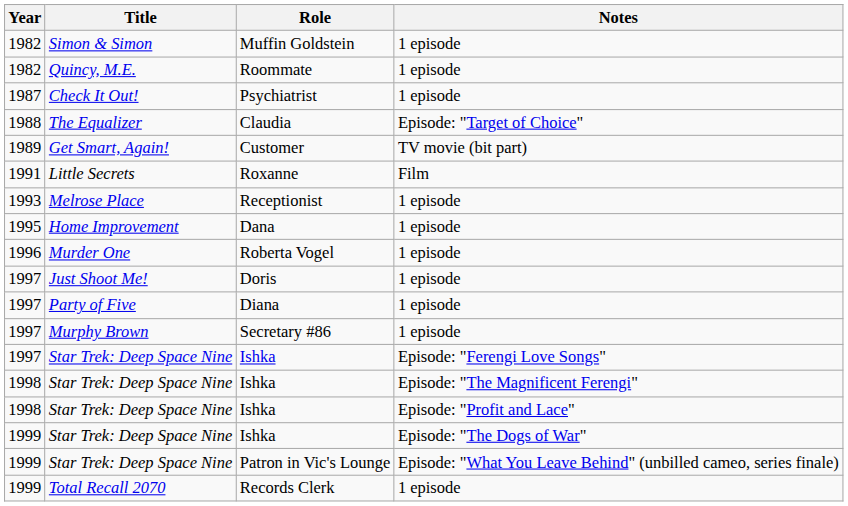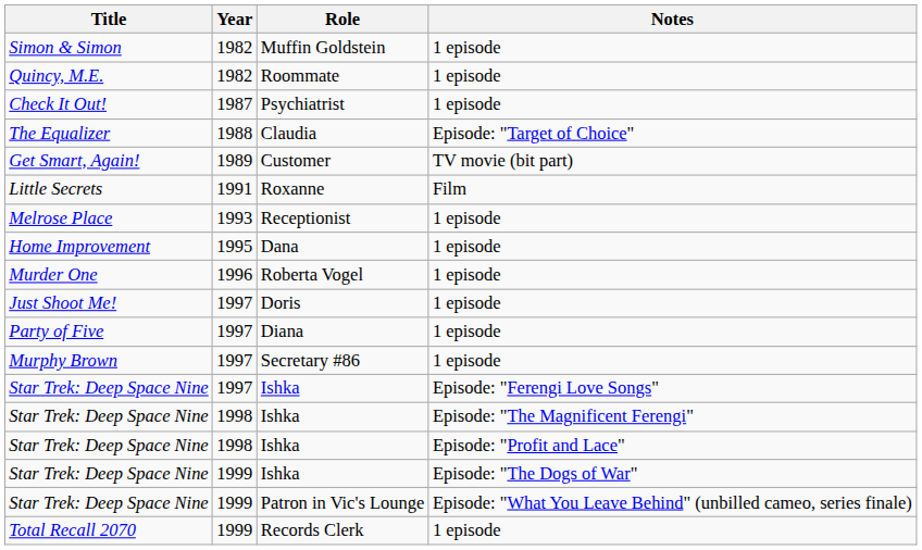 <table class="wikitable sortable">
 <tr>
+<th>Title</th>
 <th>Year</th>
-<th>Title</th>
 <th>Role</th>
 <th>Notes</th>
 </tr>
 <tr>
+<td><em><a href='#'>Simon & Simon</a></em></td>
 <td>1982</td>
-<td><em><a href='#'>Simon & Simon</a></em></td>
 <td>Muffin Goldstein</td>
 <td>1 episode</td>
 </tr>
 <tr>
+<td><em><a href='#'>Quincy, M.E.</a></em></td>
 <td>1982</td>
-<td><em><a href='#'>Quincy, M.E.</a></em></td>
 <td>Roommate</td>
 <td>1 episode</td>
 </tr>
 <tr>
+<td><em><a href='#'>Check It Out!</a></em></td>
 <td>1987</td>
-<td><em><a href='#'>Check It Out!</a></em></td>
 <td>Psychiatrist</td>
 <td>1 episode</td>
 </tr>
 <tr>
+<td><em><a href='#'>The Equalizer</a></em></td>
 <td>1988</td>
-<td><em><a href='#'>The Equalizer</a></em></td>
 <td>Claudia</td>
 <td>Episode: "<a href='#'>Target of Choice</a>"</td>
 </tr>
 <tr>
+<td><em><a href='#'>Get Smart, Again!</a></em></td>
 <td>1989</td>
-<td><em><a href='#'>Get Smart, Again!</a></em></td>
 <td>Customer</td>
 <td>TV movie (bit part)</td>
 </tr>
 <tr>
+<td><em>Little Secrets</em></td>
 <td>1991</td>
-<td><em>Little Secrets</em></td>
 <td>Roxanne</td>
 <td>Film</td>
 </tr>
 <tr>
+<td><em><a href='#'>Melrose Place</a></em></td>
 <td>1993</td>
-<td><em><a href='#'>Melrose Place</a></em></td>
 <td>Receptionist</td>
 <td>1 episode</td>
 </tr>
 <tr>
+<td><em><a href='#'>Home Improvement</a></em></td>
 <td>1995</td>
-<td><em><a href='#'>Home Improvement</a></em></td>
 <td>Dana</td>
 <td>1 episode</td>
 </tr>
 <tr>
+<td><em><a href='#'>Murder One</a></em></td>
 <td>1996</td>
-<td><em><a href='#'>Murder One</a></em></td>
 <td>Roberta Vogel</td>
 <td>1 episode</td>
 </tr>
 <tr>
+<td><em><a href='#'>Just Shoot Me!</a></em></td>
 <td>1997</td>
-<td><em><a href='#'>Just Shoot Me!</a></em></td>
 <td>Doris</td>
 <td>1 episode</td>
 </tr>
 <tr>
+<td><em><a href='#'>Party of Five</a></em></td>
 <td>1997</td>
-<td><em><a href='#'>Party of Five</a></em></td>
 <td>Diana</td>
 <td>1 episode</td>
 </tr>
 <tr>
+<td><em><a href='#'>Murphy Brown</a></em></td>
 <td>1997</td>
-<td><em><a href='#'>Murphy Brown</a></em></td>
 <td>Secretary #86</td>
 <td>1 episode</td>
 </tr>
 <tr>
+<td><em><a href='#'>Star Trek: Deep Space Nine</a></em></td>
 <td>1997</td>
-<td><em><a href='#'>Star Trek: Deep Space Nine</a></em></td>
 <td><a href='#'>Ishka</a></td>
 <td>Episode: "<a href='#'>Ferengi Love Songs</a>"</td>
 </tr>
 <tr>
+<td><em>Star Trek: Deep Space Nine</em></td>
 <td>1998</td>
-<td><em>Star Trek: Deep Space Nine</em></td>
 <td>Ishka</td>
 <td>Episode: "<a href='#'>The Magnificent Ferengi</a>"</td>
 </tr>
 <tr>
+<td><em>Star Trek: Deep Space Nine</em></td>
 <td>1998</td>
-<td><em>Star Trek: Deep Space Nine</em></td>
 <td>Ishka</td>
 <td>Episode: "<a href='#'>Profit and Lace</a>"</td>
 </tr>
 <tr>
+<td><em>Star Trek: Deep Space Nine</em></td>
 <td>1999</td>
-<td><em>Star Trek: Deep Space Nine</em></td>
 <td>Ishka</td>
 <td>Episode: "<a href='#'>The Dogs of War</a>"</td>
 </tr>
 <tr>
+<td><em>Star Trek: Deep Space Nine</em></td>
 <td>1999</td>
-<td><em>Star Trek: Deep Space Nine</em></td>
 <td>Patron in Vic's Lounge</td>
 <td>Episode: "<a href='#'>What You Leave Behind</a>" (unbilled cameo, series finale)</td>
 </tr>
 <tr>
+<td><em><a href='#'>Total Recall 2070</a></em></td>
 <td>1999</td>
-<td><em><a href='#'>Total Recall 2070</a></em></td>
 <td>Records Clerk</td>
 <td>1 episode</td>
 </tr>
 </table>
